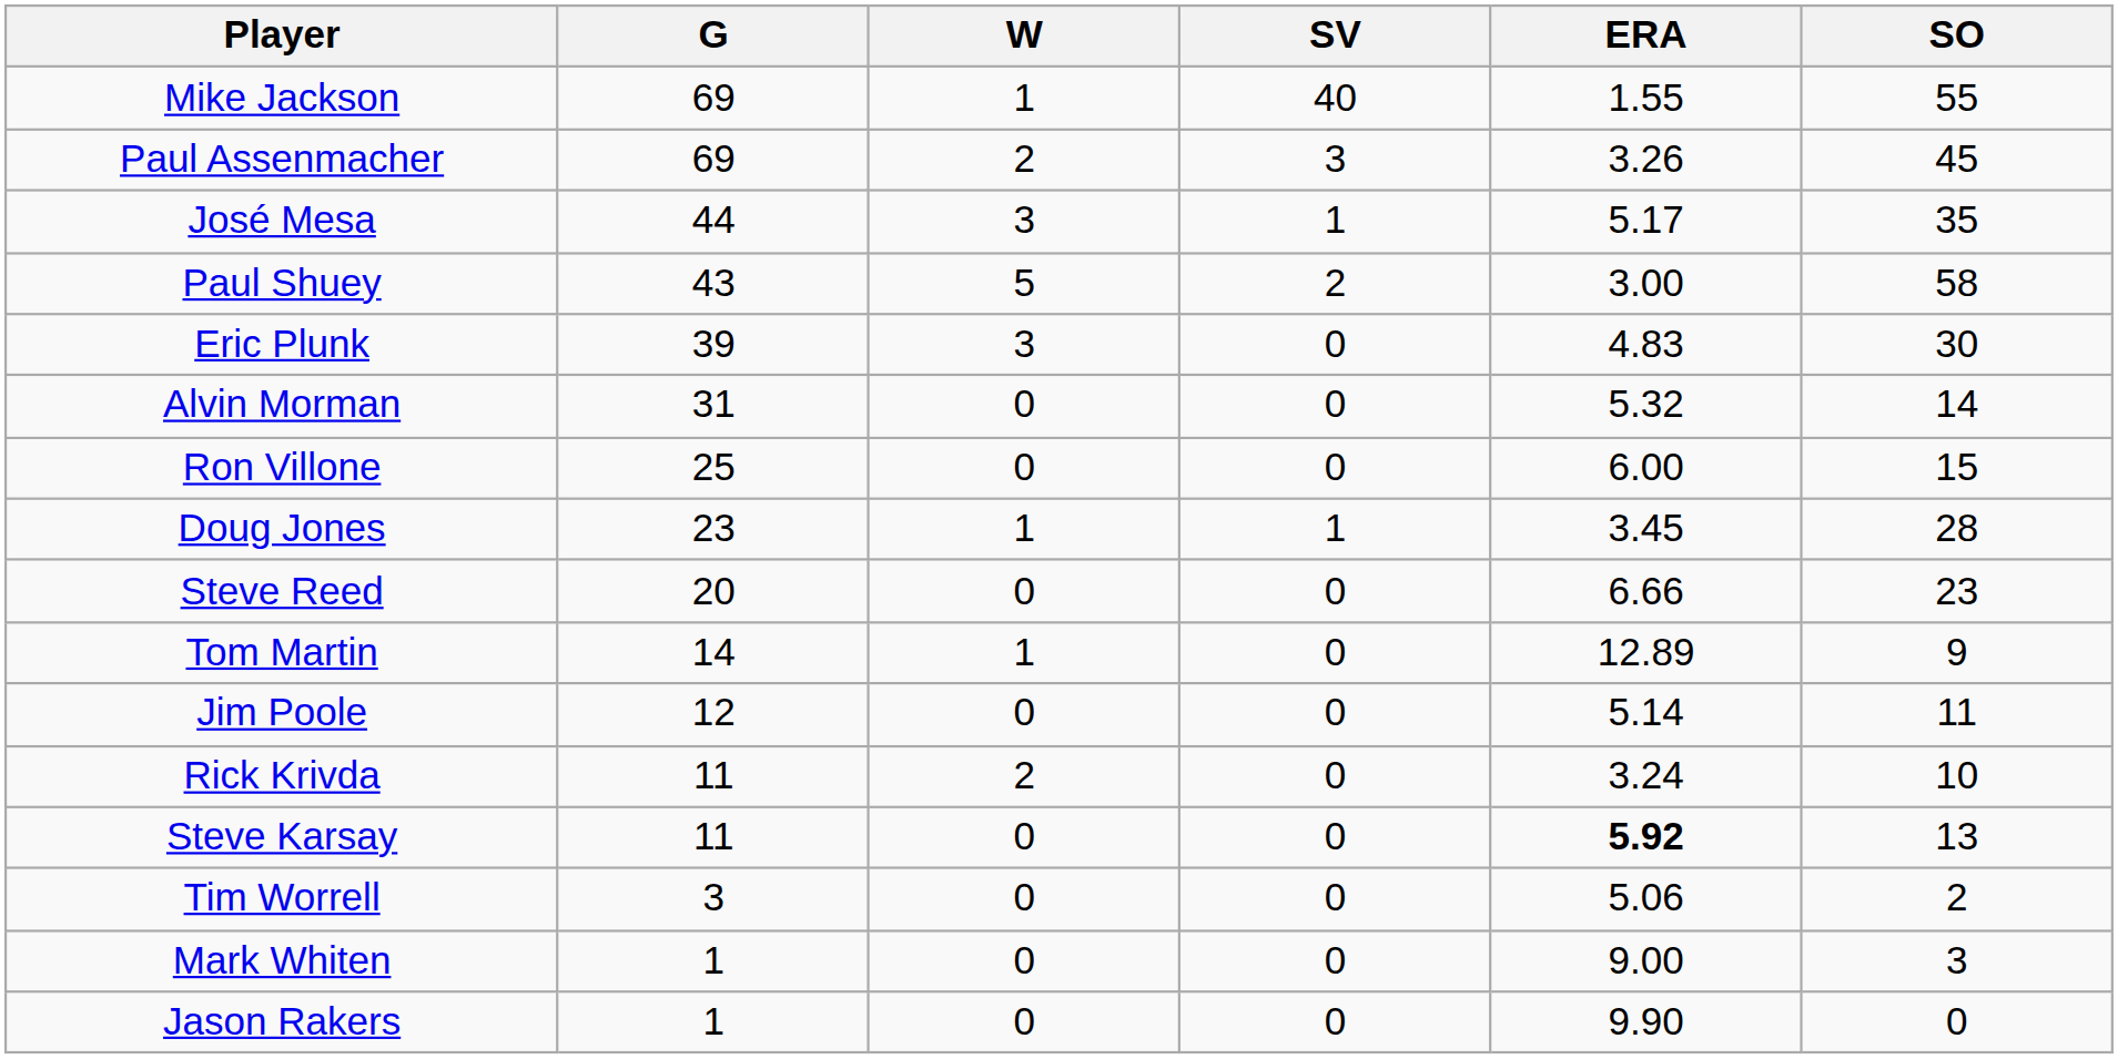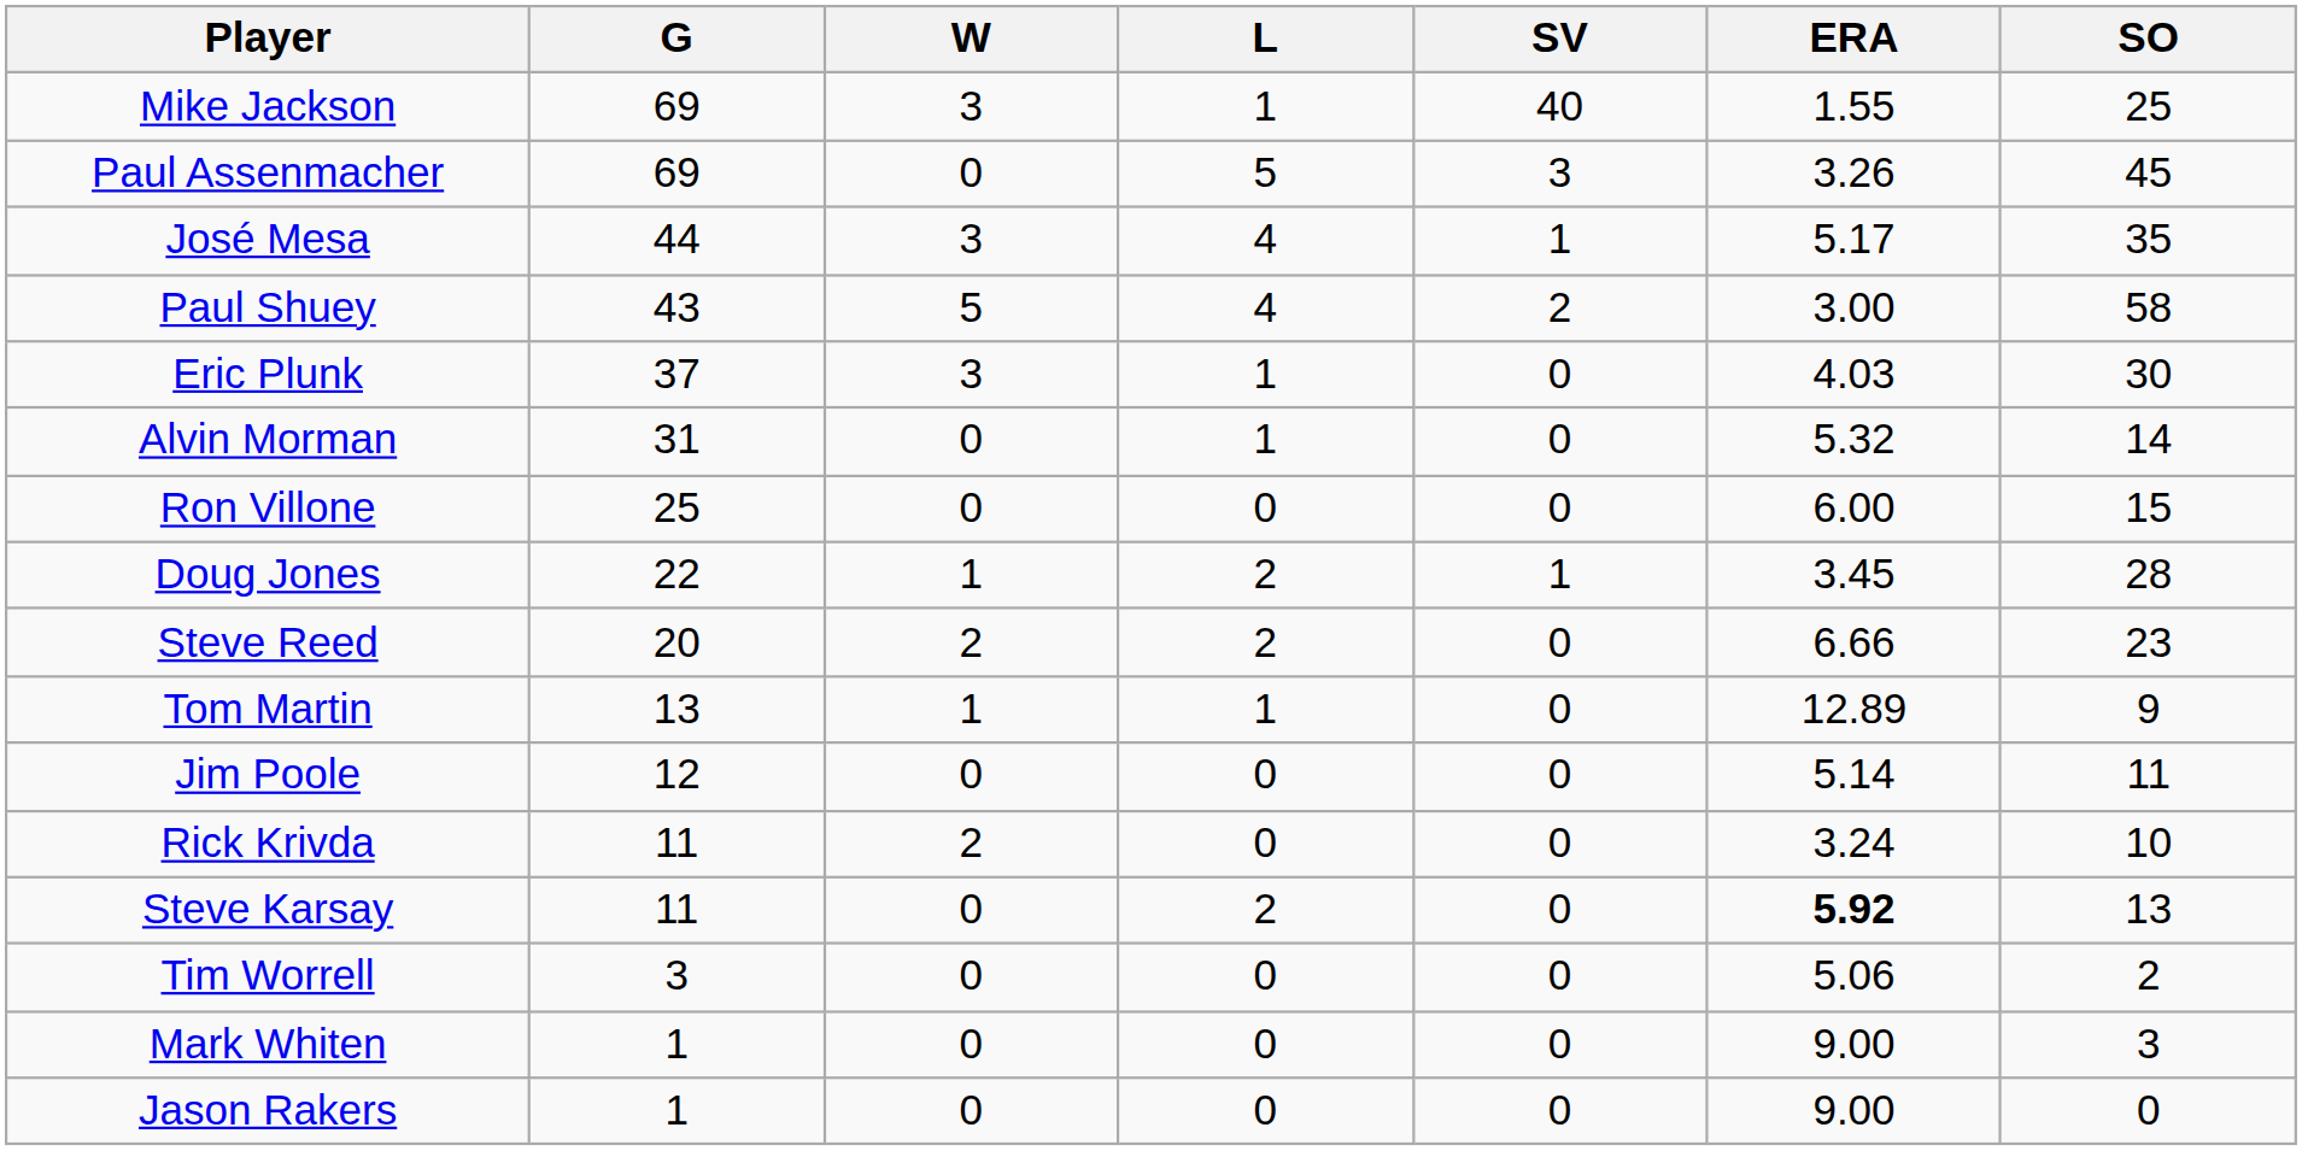 <table class="wikitable sortable">
 <tr>
 <th bgcolor="#DDDDFF" width="16%">Player</th>
 <th bgcolor="#DDDDFF" width="9%">G</th>
 <th bgcolor="#DDDDFF" width="9%">W</th>
+<th bgcolor="#DDDDFF" width="9%">L</th>
 <th bgcolor="#DDDDFF" width="9%">SV</th>
 <th bgcolor="#DDDDFF" width="9%">ERA</th>
 <th bgcolor="#DDDDFF" width="9%">SO</th>
 </tr>
 <tr align="center">
 <td><a href='#'>Mike Jackson</a></td>
 <td>69</td>
+<td>3</td>
 <td>1</td>
 <td>40</td>
 <td>1.55</td>
-<td>55</td>
+<td>25</td>
 </tr>
 <tr align=center>
 <td><a href='#'>Paul Assenmacher</a></td>
 <td>69</td>
-<td>2</td>
+<td>0</td>
+<td>5</td>
 <td>3</td>
 <td>3.26</td>
 <td>45</td>
 </tr>
 <tr align=center>
 <td><a href='#'>José Mesa</a></td>
 <td>44</td>
 <td>3</td>
+<td>4</td>
 <td>1</td>
 <td>5.17</td>
 <td>35</td>
 </tr>
 <tr align=center>
 <td><a href='#'>Paul Shuey</a></td>
 <td>43</td>
 <td>5</td>
+<td>4</td>
 <td>2</td>
 <td>3.00</td>
 <td>58</td>
 </tr>
 <tr align=center>
 <td><a href='#'>Eric Plunk</a></td>
-<td>39</td>
+<td>37</td>
 <td>3</td>
+<td>1</td>
 <td>0</td>
-<td>4.83</td>
+<td>4.03</td>
 <td>30</td>
 </tr>
 <tr align=center>
 <td><a href='#'>Alvin Morman</a></td>
 <td>31</td>
 <td>0</td>
+<td>1</td>
 <td>0</td>
 <td>5.32</td>
 <td>14</td>
 </tr>
 <tr align=center>
 <td><a href='#'>Ron Villone</a></td>
 <td>25</td>
 <td>0</td>
 <td>0</td>
+<td>0</td>
 <td>6.00</td>
 <td>15</td>
 </tr>
 <tr align=center>
 <td><a href='#'>Doug Jones</a></td>
-<td>23</td>
+<td>22</td>
 <td>1</td>
+<td>2</td>
 <td>1</td>
 <td>3.45</td>
 <td>28</td>
 </tr>
 <tr align=center>
 <td><a href='#'>Steve Reed</a></td>
 <td>20</td>
-<td>0</td>
+<td>2</td>
+<td>2</td>
 <td>0</td>
 <td>6.66</td>
 <td>23</td>
 </tr>
 <tr align=center>
 <td><a href='#'>Tom Martin</a></td>
-<td>14</td>
+<td>13</td>
+<td>1</td>
 <td>1</td>
 <td>0</td>
 <td>12.89</td>
 <td>9</td>
 </tr>
 <tr align=center>
 <td><a href='#'>Jim Poole</a></td>
 <td>12</td>
 <td>0</td>
 <td>0</td>
+<td>0</td>
 <td>5.14</td>
 <td>11</td>
 </tr>
 <tr align=center>
 <td><a href='#'>Rick Krivda</a></td>
 <td>11</td>
 <td>2</td>
 <td>0</td>
+<td>0</td>
 <td>3.24</td>
 <td>10</td>
 </tr>
 <tr align=center>
 <td><a href='#'>Steve Karsay</a></td>
 <td>11</td>
 <td>0</td>
+<td>2</td>
 <td>0</td>
 <td><strong>5.92</strong></td>
 <td>13</td>
 </tr>
 <tr align=center>
 <td><a href='#'>Tim Worrell</a></td>
 <td>3</td>
+<td>0</td>
 <td>0</td>
 <td>0</td>
 <td>5.06</td>
 <td>2</td>
 </tr>
 <tr align=center>
 <td><a href='#'>Mark Whiten</a></td>
 <td>1</td>
 <td>0</td>
 <td>0</td>
+<td>0</td>
 <td>9.00</td>
 <td>3</td>
 </tr>
 <tr align=center>
 <td><a href='#'>Jason Rakers</a></td>
 <td>1</td>
 <td>0</td>
 <td>0</td>
-<td>9.90</td>
+<td>0</td>
+<td>9.00</td>
 <td>0</td>
 </tr>
 </table>
